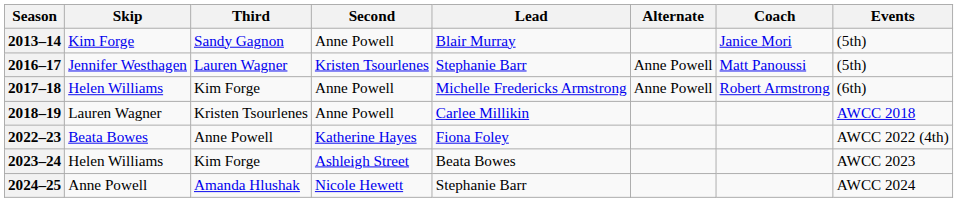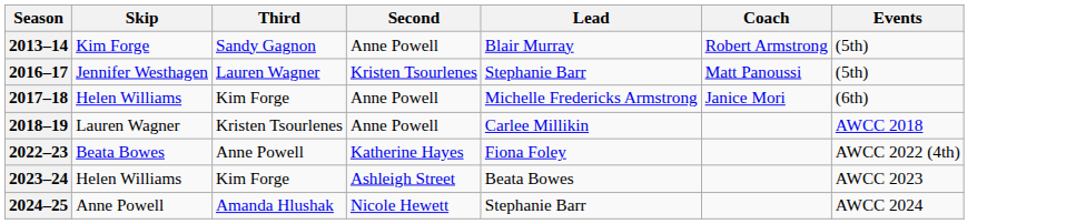 <table class="wikitable">
 <tr>
 <th scope="col">Season</th>
 <th scope="col">Skip</th>
 <th scope="col">Third</th>
 <th scope="col">Second</th>
 <th scope="col">Lead</th>
-<th scope="col">Alternate</th>
 <th scope="col">Coach</th>
 <th scope="col">Events</th>
 </tr>
 <tr>
 <th scope="row">2013–14</th>
 <td><a href='#'>Kim Forge</a></td>
 <td><a href='#'>Sandy Gagnon</a></td>
 <td>Anne Powell</td>
 <td><a href='#'>Blair Murray</a></td>
-<td></td>
-<td><a href='#'>Janice Mori</a></td>
+<td><a href='#'>Robert Armstrong</a></td>
 <td> (5th)</td>
 </tr>
 <tr>
 <th scope="row">2016–17</th>
 <td><a href='#'>Jennifer Westhagen</a></td>
 <td><a href='#'>Lauren Wagner</a></td>
 <td><a href='#'>Kristen Tsourlenes</a></td>
 <td><a href='#'>Stephanie Barr</a></td>
-<td>Anne Powell</td>
 <td><a href='#'>Matt Panoussi</a></td>
 <td> (5th)</td>
 </tr>
 <tr>
 <th scope="row">2017–18</th>
 <td><a href='#'>Helen Williams</a></td>
 <td>Kim Forge</td>
 <td>Anne Powell</td>
 <td><a href='#'>Michelle Fredericks Armstrong</a></td>
-<td>Anne Powell</td>
-<td><a href='#'>Robert Armstrong</a></td>
+<td><a href='#'>Janice Mori</a></td>
 <td> (6th)</td>
 </tr>
 <tr>
 <th scope="row">2018–19</th>
 <td>Lauren Wagner</td>
 <td>Kristen Tsourlenes</td>
 <td>Anne Powell</td>
 <td><a href='#'>Carlee Millikin</a></td>
-<td></td>
 <td></td>
 <td><a href='#'>AWCC 2018</a> </td>
 </tr>
 <tr>
 <th scope="row">2022–23</th>
 <td><a href='#'>Beata Bowes</a></td>
 <td>Anne Powell</td>
 <td><a href='#'>Katherine Hayes</a></td>
 <td><a href='#'>Fiona Foley</a></td>
 <td></td>
-<td></td>
 <td>AWCC 2022 (4th)</td>
 </tr>
 <tr>
 <th scope="row">2023–24</th>
 <td>Helen Williams</td>
 <td>Kim Forge</td>
 <td><a href='#'>Ashleigh Street</a></td>
 <td>Beata Bowes</td>
-<td></td>
 <td></td>
 <td>AWCC 2023 </td>
 </tr>
 <tr>
 <th scope="row">2024–25</th>
 <td>Anne Powell</td>
 <td><a href='#'>Amanda Hlushak</a></td>
 <td><a href='#'>Nicole Hewett</a></td>
 <td>Stephanie Barr</td>
 <td></td>
-<td></td>
 <td>AWCC 2024 </td>
 </tr>
 </table>
